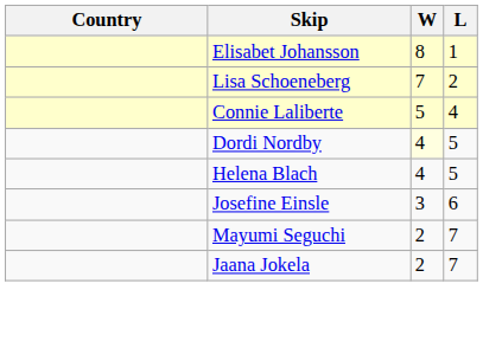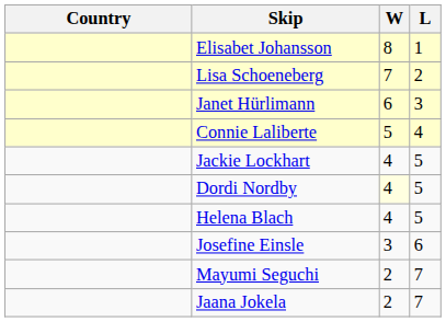 <table class="wikitable">
 <tr>
 <th bgcolor="#efefef" width="160">Country</th>
 <th bgcolor="#efefef" width="160">Skip</th>
 <th bgcolor="#efefef" width="20">W</th>
 <th bgcolor="#efefef" width="20">L</th>
 </tr>
 <tr bgcolor="#ffffcc">
 <td></td>
 <td><a href='#'>Elisabet Johansson</a></td>
 <td>8</td>
 <td>1</td>
 </tr>
 <tr bgcolor="#ffffcc">
 <td></td>
 <td><a href='#'>Lisa Schoeneberg</a></td>
 <td>7</td>
 <td>2</td>
 </tr>
 <tr bgcolor="#ffffcc">
 <td></td>
+<td><a href='#'>Janet Hürlimann</a></td>
+<td>6</td>
+<td>3</td>
+</tr>
+<tr bgcolor="#ffffcc">
+<td></td>
 <td><a href='#'>Connie Laliberte</a></td>
 <td>5</td>
 <td>4</td>
+</tr>
+<tr>
+<td></td>
+<td><a href='#'>Jackie Lockhart</a></td>
+<td>4</td>
+<td>5</td>
 </tr>
 <tr>
 <td></td>
 <td><a href='#'>Dordi Nordby</a></td>
 <td style="background: lightyellow;">4</td>
 <td>5</td>
 </tr>
 <tr>
 <td></td>
 <td><a href='#'>Helena Blach</a></td>
 <td>4</td>
 <td>5</td>
 </tr>
 <tr>
 <td></td>
 <td><a href='#'>Josefine Einsle</a></td>
 <td>3</td>
 <td>6</td>
 </tr>
 <tr>
 <td></td>
 <td><a href='#'>Mayumi Seguchi</a></td>
 <td>2</td>
 <td>7</td>
 </tr>
 <tr>
 <td></td>
 <td><a href='#'>Jaana Jokela</a></td>
 <td>2</td>
 <td>7</td>
 </tr>
 </table>
